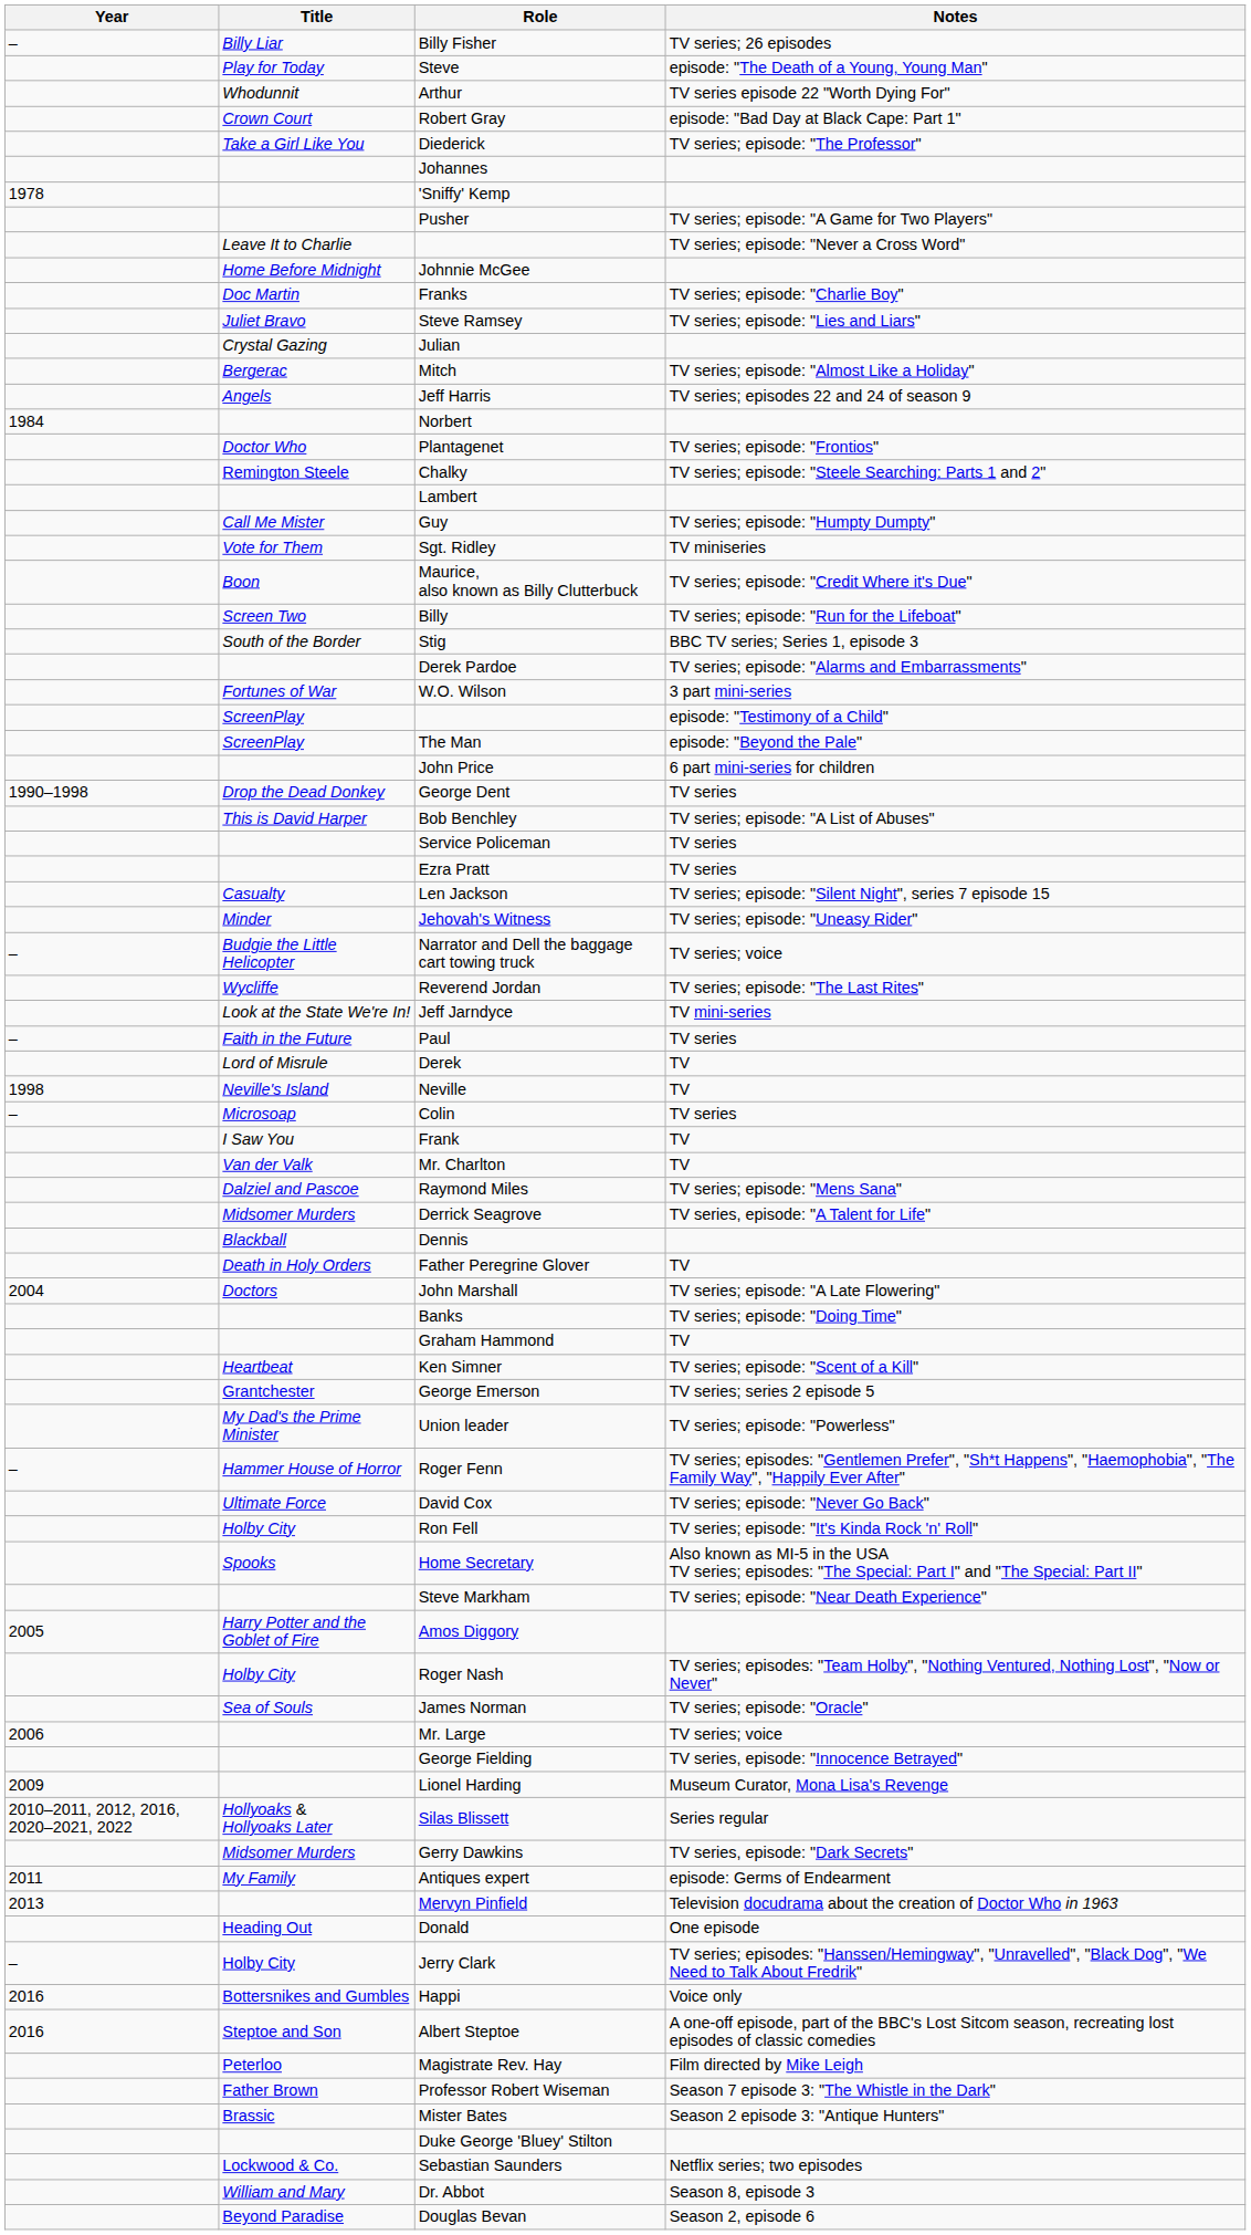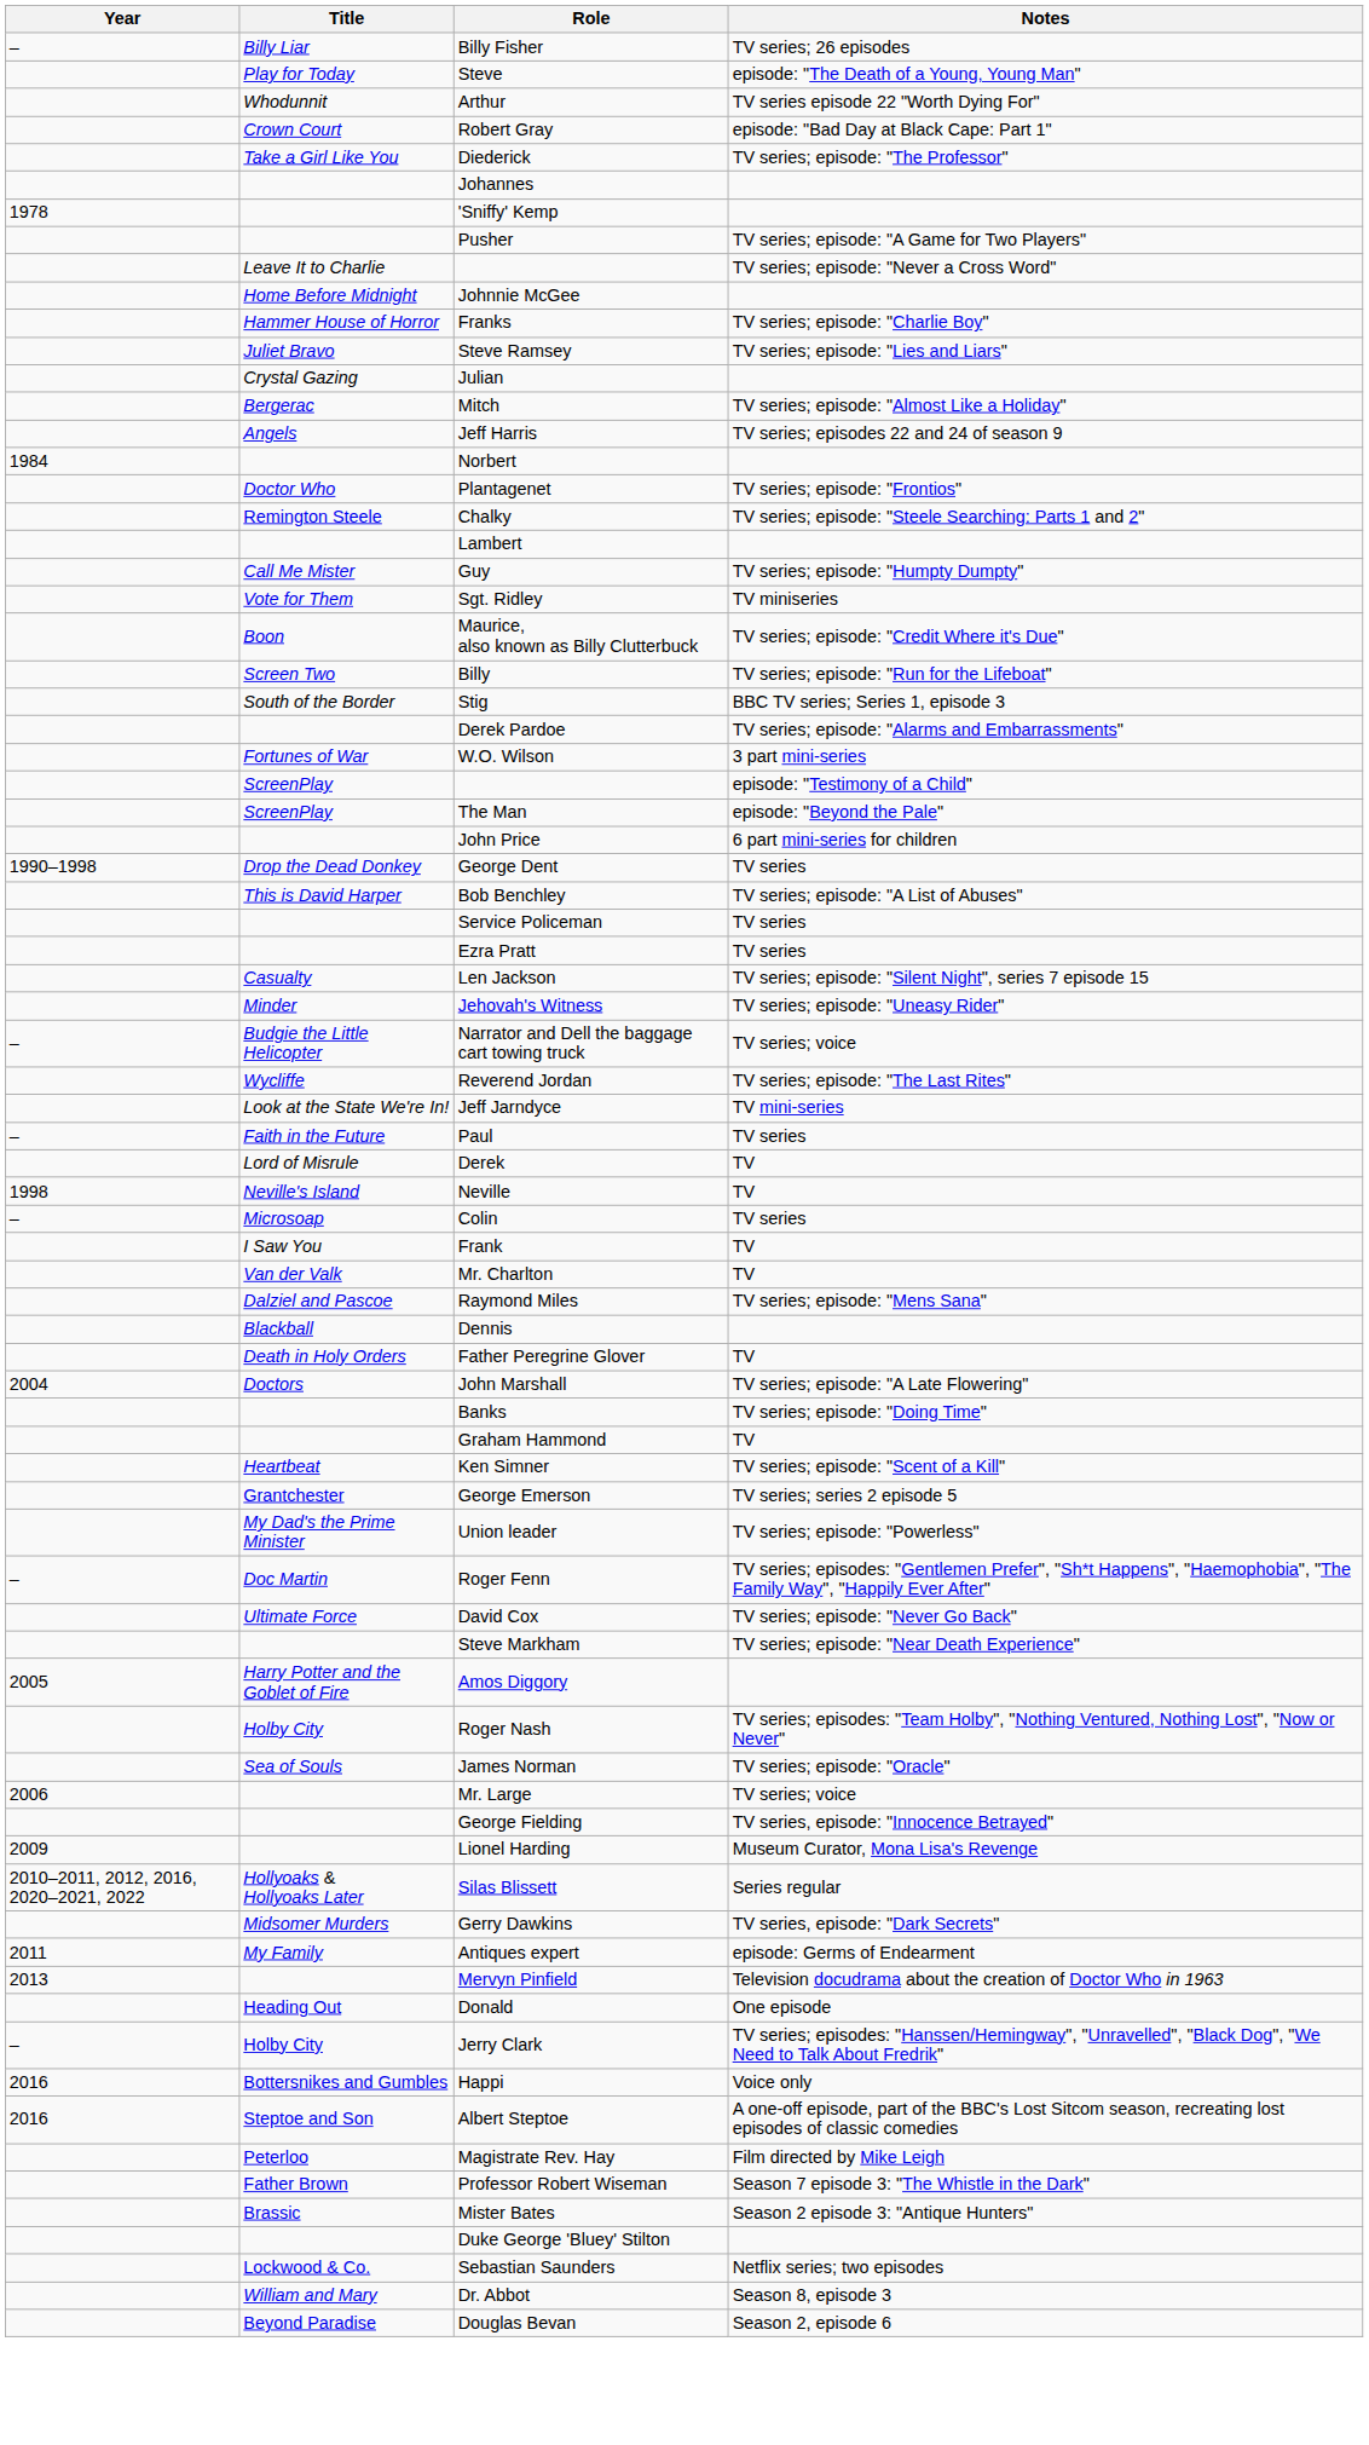 <table class="sortable wikitable">
 <tr>
 <th>Year</th>
 <th>Title</th>
 <th>Role</th>
 <th class=unsortable>Notes</th>
 </tr>
 <tr>
 <td> – </td>
 <td><em><a href='#'>Billy Liar</a></em></td>
 <td>Billy Fisher</td>
 <td>TV series; 26 episodes</td>
 </tr>
 <tr>
 <td></td>
 <td><em><a href='#'>Play for Today</a></em></td>
 <td>Steve</td>
 <td>episode: "<a href='#'>The Death of a Young, Young Man</a>"</td>
 </tr>
 <tr>
 <td></td>
 <td><em>Whodunnit</em></td>
 <td>Arthur</td>
 <td>TV series episode 22 "Worth Dying For"</td>
 </tr>
 <tr>
 <td></td>
 <td><em><a href='#'>Crown Court</a></em></td>
 <td>Robert Gray</td>
 <td>episode: "Bad Day at Black Cape: Part 1"</td>
 </tr>
 <tr>
 <td></td>
 <td><em><a href='#'>Take a Girl Like You</a></em></td>
 <td>Diederick</td>
 <td>TV series; episode: "<a href='#'>The Professor</a>"</td>
 </tr>
 <tr>
 <td></td>
 <td><em></em></td>
 <td>Johannes</td>
 <td></td>
 </tr>
 <tr>
 <td>1978</td>
 <td><em></em></td>
 <td>'Sniffy' Kemp</td>
 <td></td>
 </tr>
 <tr>
 <td></td>
 <td><em></em></td>
 <td>Pusher</td>
 <td>TV series; episode: "A Game for Two Players"</td>
 </tr>
 <tr>
 <td></td>
 <td><em>Leave It to Charlie</em></td>
 <td></td>
 <td>TV series; episode: "Never a Cross Word"</td>
 </tr>
 <tr>
 <td></td>
 <td><em><a href='#'>Home Before Midnight</a></em></td>
 <td>Johnnie McGee</td>
 <td></td>
 </tr>
 <tr>
 <td></td>
-<td><em><a href='#'>Doc Martin</a></em></td>
+<td><em><a href='#'>Hammer House of Horror</a></em></td>
 <td>Franks</td>
 <td>TV series; episode: "<a href='#'>Charlie Boy</a>"</td>
 </tr>
 <tr>
 <td></td>
 <td><em><a href='#'>Juliet Bravo</a></em></td>
 <td>Steve Ramsey</td>
 <td>TV series; episode: "<a href='#'>Lies and Liars</a>"</td>
 </tr>
 <tr>
 <td></td>
 <td><em>Crystal Gazing</em></td>
 <td>Julian</td>
 <td></td>
 </tr>
 <tr>
 <td></td>
 <td><em><a href='#'>Bergerac</a></em></td>
 <td>Mitch</td>
 <td>TV series; episode: "<a href='#'>Almost Like a Holiday</a>"</td>
 </tr>
 <tr>
 <td></td>
 <td><em><a href='#'>Angels</a></em></td>
 <td>Jeff Harris</td>
 <td>TV series; episodes 22 and 24 of season 9</td>
 </tr>
 <tr>
 <td>1984</td>
 <td><em></em></td>
 <td>Norbert</td>
 <td></td>
 </tr>
 <tr>
 <td></td>
 <td><em><a href='#'>Doctor Who</a></em></td>
 <td>Plantagenet</td>
 <td>TV series; episode: "<a href='#'>Frontios</a>"</td>
 </tr>
 <tr>
 <td></td>
 <td><a href='#'>Remington Steele</a></td>
 <td>Chalky</td>
 <td>TV series; episode: "<a href='#'>Steele Searching: Parts 1</a> and <a href='#'>2</a>"</td>
 </tr>
 <tr>
 <td></td>
 <td><em></em></td>
 <td>Lambert</td>
 <td></td>
 </tr>
 <tr>
 <td></td>
 <td><em><a href='#'>Call Me Mister</a></em></td>
 <td>Guy</td>
 <td>TV series; episode: "<a href='#'>Humpty Dumpty</a>"</td>
 </tr>
 <tr>
 <td></td>
 <td><em><a href='#'>Vote for Them</a></em></td>
 <td>Sgt. Ridley</td>
 <td>TV miniseries</td>
 </tr>
 <tr>
 <td></td>
 <td><em><a href='#'>Boon</a></em></td>
 <td>Maurice,<br> also known as Billy Clutterbuck</td>
 <td>TV series; episode: "<a href='#'>Credit Where it's Due</a>"</td>
 </tr>
 <tr>
 <td></td>
 <td><em><a href='#'>Screen Two</a></em></td>
 <td>Billy</td>
 <td>TV series; episode: "<a href='#'>Run for the Lifeboat</a>"</td>
 </tr>
 <tr>
 <td></td>
 <td><em>South of the Border</em></td>
 <td>Stig</td>
 <td>BBC TV series; Series 1, episode 3</td>
 </tr>
 <tr>
 <td></td>
 <td><em></em></td>
 <td>Derek Pardoe</td>
 <td>TV series; episode: "<a href='#'>Alarms and Embarrassments</a>"</td>
 </tr>
 <tr>
 <td></td>
 <td><em><a href='#'>Fortunes of War</a></em></td>
 <td>W.O. Wilson</td>
 <td>3 part <a href='#'>mini-series</a></td>
 </tr>
 <tr>
 <td></td>
 <td><em><a href='#'>ScreenPlay</a></em></td>
 <td></td>
 <td>episode: "<a href='#'>Testimony of a Child</a>"</td>
 </tr>
 <tr>
 <td></td>
 <td><em><a href='#'>ScreenPlay</a></em></td>
 <td>The Man</td>
 <td>episode: "<a href='#'>Beyond the Pale</a>"</td>
 </tr>
 <tr>
 <td></td>
 <td><em><span></span></em></td>
 <td>John Price</td>
 <td>6 part <a href='#'>mini-series</a> for children</td>
 </tr>
 <tr>
 <td>1990–1998</td>
 <td><em><a href='#'>Drop the Dead Donkey</a></em></td>
 <td>George Dent</td>
 <td>TV series</td>
 </tr>
 <tr>
 <td></td>
 <td><em><a href='#'>This is David Harper</a></em></td>
 <td>Bob Benchley</td>
 <td>TV series; episode: "A List of Abuses"</td>
 </tr>
 <tr>
 <td></td>
 <td><em></em></td>
 <td>Service Policeman</td>
 <td>TV series</td>
 </tr>
 <tr>
 <td></td>
 <td><em></em></td>
 <td>Ezra Pratt</td>
 <td>TV series</td>
 </tr>
 <tr>
 <td></td>
 <td><em><a href='#'>Casualty</a></em></td>
 <td>Len Jackson</td>
 <td>TV series; episode: "<a href='#'>Silent Night</a>", series 7 episode 15</td>
 </tr>
 <tr>
 <td></td>
 <td><em><a href='#'>Minder</a></em></td>
 <td><a href='#'>Jehovah's Witness</a></td>
 <td>TV series; episode: "<a href='#'>Uneasy Rider</a>"</td>
 </tr>
 <tr>
 <td> – </td>
 <td><em><a href='#'>Budgie the Little Helicopter</a></em></td>
 <td>Narrator and Dell the baggage cart towing truck</td>
 <td>TV series; voice</td>
 </tr>
 <tr>
 <td></td>
 <td><em><a href='#'>Wycliffe</a></em></td>
 <td>Reverend Jordan</td>
 <td>TV series; episode: "<a href='#'>The Last Rites</a>"</td>
 </tr>
 <tr>
 <td></td>
 <td><em>Look at the State We're In!</em></td>
 <td>Jeff Jarndyce</td>
 <td>TV <a href='#'>mini-series</a></td>
 </tr>
 <tr>
 <td> – </td>
 <td><em><a href='#'>Faith in the Future</a></em></td>
 <td>Paul</td>
 <td>TV series</td>
 </tr>
 <tr>
 <td></td>
 <td><em>Lord of Misrule</em></td>
 <td>Derek</td>
 <td>TV</td>
 </tr>
 <tr>
 <td>1998</td>
 <td><em><a href='#'>Neville's Island</a></em></td>
 <td>Neville</td>
 <td>TV</td>
 </tr>
 <tr>
 <td> – </td>
 <td><em><a href='#'>Microsoap</a></em></td>
 <td>Colin</td>
 <td>TV series</td>
 </tr>
 <tr>
 <td></td>
 <td><em>I Saw You</em></td>
 <td>Frank</td>
 <td>TV</td>
 </tr>
 <tr>
 <td></td>
 <td><em><a href='#'>Van der Valk</a></em></td>
 <td>Mr. Charlton</td>
 <td>TV</td>
 </tr>
 <tr>
 <td></td>
 <td><em><a href='#'>Dalziel and Pascoe</a></em></td>
 <td>Raymond Miles</td>
 <td>TV series; episode: "<a href='#'>Mens Sana</a>"</td>
 </tr>
 <tr>
 <td></td>
-<td><em><a href='#'>Midsomer Murders</a></em></td>
-<td>Derrick Seagrove</td>
-<td>TV series, episode: "<a href='#'>A Talent for Life</a>"</td>
-</tr>
-<tr>
-<td></td>
 <td><em><a href='#'>Blackball</a></em></td>
 <td>Dennis</td>
 <td></td>
 </tr>
 <tr>
 <td></td>
 <td><em><a href='#'>Death in Holy Orders</a></em></td>
 <td>Father Peregrine Glover</td>
 <td>TV</td>
 </tr>
 <tr>
 <td>2004</td>
 <td><em><a href='#'>Doctors</a></em></td>
 <td>John Marshall</td>
 <td>TV series; episode: "A Late Flowering"</td>
 </tr>
 <tr>
 <td></td>
 <td><em></em></td>
 <td>Banks</td>
 <td>TV series; episode: "<a href='#'>Doing Time</a>"</td>
 </tr>
 <tr>
 <td></td>
 <td><em></em></td>
 <td>Graham Hammond</td>
 <td>TV</td>
 </tr>
 <tr>
 <td></td>
 <td><em><a href='#'>Heartbeat</a></em></td>
 <td>Ken Simner</td>
 <td>TV series; episode: "<a href='#'>Scent of a Kill</a>"</td>
 </tr>
 <tr>
 <td></td>
 <td></em><a href='#'>Grantchester</a><em></td>
 <td>George Emerson</td>
 <td>TV series; series 2 episode 5</td>
 </tr>
 <tr>
 <td></td>
 <td><em><a href='#'>My Dad's the Prime Minister</a></em></td>
 <td>Union leader</td>
 <td>TV series; episode: "Powerless"</td>
 </tr>
 <tr>
 <td> – </td>
-<td><em><a href='#'>Hammer House of Horror</a></em></td>
+<td><em><a href='#'>Doc Martin</a></em></td>
 <td>Roger Fenn</td>
 <td>TV series; episodes: "<a href='#'>Gentlemen Prefer</a>", "<a href='#'>Sh*t Happens</a>", "<a href='#'>Haemophobia</a>", "<a href='#'>The Family Way</a>", "<a href='#'>Happily Ever After</a>"</td>
 </tr>
 <tr>
 <td></td>
 <td><em><a href='#'>Ultimate Force</a></em></td>
 <td>David Cox</td>
 <td>TV series; episode: "<a href='#'>Never Go Back</a>"</td>
-</tr>
-<tr>
-<td></td>
-<td><em><a href='#'>Holby City</a></em></td>
-<td>Ron Fell</td>
-<td>TV series; episode: "<a href='#'>It's Kinda Rock 'n' Roll</a>"</td>
-</tr>
-<tr>
-<td></td>
-<td><em><a href='#'>Spooks</a></em></td>
-<td><a href='#'>Home Secretary</a></td>
-<td>Also known as MI-5 in the USA<br>TV series; episodes: "<a href='#'>The Special: Part I</a>" and "<a href='#'>The Special: Part II</a>"</td>
 </tr>
 <tr>
 <td></td>
 <td><em></em></td>
 <td>Steve Markham</td>
 <td>TV series; episode: "<a href='#'>Near Death Experience</a>"</td>
 </tr>
 <tr>
 <td>2005</td>
 <td><em><a href='#'>Harry Potter and the Goblet of Fire</a></em></td>
 <td><a href='#'>Amos Diggory</a></td>
 <td></td>
 </tr>
 <tr>
 <td></td>
 <td><em><a href='#'>Holby City</a></em></td>
 <td>Roger Nash</td>
 <td>TV series; episodes: "<a href='#'>Team Holby</a>", "<a href='#'>Nothing Ventured, Nothing Lost</a>", "<a href='#'>Now or Never</a>"</td>
 </tr>
 <tr>
 <td></td>
 <td><em><a href='#'>Sea of Souls</a></em></td>
 <td>James Norman</td>
 <td>TV series; episode: "<a href='#'>Oracle</a>"</td>
 </tr>
 <tr>
 <td>2006</td>
 <td><em></em></td>
 <td>Mr. Large</td>
 <td>TV series; voice</td>
 </tr>
 <tr>
 <td></td>
 <td><em></em></td>
 <td>George Fielding</td>
 <td>TV series, episode: "<a href='#'>Innocence Betrayed</a>"</td>
 </tr>
 <tr>
 <td>2009</td>
 <td><em></em></td>
 <td>Lionel Harding</td>
 <td>Museum Curator, <a href='#'>Mona Lisa's Revenge</a></td>
 </tr>
 <tr>
 <td>2010–2011, 2012, 2016, 2020–2021, 2022</td>
 <td><em><a href='#'>Hollyoaks</a></em> & <br> <em><a href='#'>Hollyoaks Later</a></em></td>
 <td><a href='#'>Silas Blissett</a></td>
 <td>Series regular</td>
 </tr>
 <tr>
 <td></td>
 <td><em><a href='#'>Midsomer Murders</a></em></td>
 <td>Gerry Dawkins</td>
 <td>TV series, episode: "<a href='#'>Dark Secrets</a>"</td>
 </tr>
 <tr>
 <td>2011</td>
 <td><em><a href='#'>My Family</a></td>
 <td>Antiques expert</td>
 <td>episode: </em>Germs of Endearment<em></td>
 </tr>
 <tr>
 <td>2013</td>
 <td></em><em></td>
 <td><a href='#'>Mervyn Pinfield</a></td>
 <td>Television <a href='#'>docudrama</a> about the creation of </em><a href='#'>Doctor Who</a><em> in 1963</td>
 </tr>
 <tr>
 <td></td>
 <td></em><a href='#'>Heading Out</a><em></td>
 <td>Donald</td>
 <td>One episode</td>
 </tr>
 <tr>
 <td> – </td>
 <td></em><a href='#'>Holby City</a><em></td>
 <td>Jerry Clark</td>
 <td>TV series; episodes: "<a href='#'>Hanssen/Hemingway</a>", "<a href='#'>Unravelled</a>", "<a href='#'>Black Dog</a>", "<a href='#'>We Need to Talk About Fredrik</a>"</td>
 </tr>
 <tr>
 <td>2016</td>
 <td></em><a href='#'>Bottersnikes and Gumbles</a><em></td>
 <td>Happi</td>
 <td>Voice only</td>
 </tr>
 <tr>
 <td>2016</td>
 <td></em><a href='#'>Steptoe and Son</a><em></td>
 <td>Albert Steptoe</td>
 <td>A one-off episode, part of the BBC's Lost Sitcom season, recreating lost episodes of classic comedies</td>
 </tr>
 <tr>
 <td></td>
 <td></em><a href='#'>Peterloo</a><em></td>
 <td>Magistrate Rev. Hay</td>
 <td>Film directed by <a href='#'>Mike Leigh</a></td>
 </tr>
 <tr>
 <td></td>
 <td></em><a href='#'>Father Brown</a><em></td>
 <td>Professor Robert Wiseman</td>
 <td>Season 7 episode 3: "<a href='#'>The Whistle in the Dark</a>"</td>
 </tr>
 <tr>
 <td></td>
 <td></em><a href='#'>Brassic</a><em></td>
 <td>Mister Bates</td>
 <td>Season 2 episode 3: "Antique Hunters"</td>
 </tr>
 <tr>
 <td></td>
 <td></em><em></td>
 <td>Duke George 'Bluey' Stilton</td>
 <td></td>
 </tr>
 <tr>
 <td></td>
 <td></em><a href='#'>Lockwood & Co.</a><em></td>
 <td>Sebastian Saunders</td>
 <td>Netflix series; two episodes</td>
 </tr>
 <tr>
 <td></td>
 <td><em><a href='#'>William and Mary</a></em></td>
 <td>Dr. Abbot</td>
 <td>Season 8, episode 3</td>
 </tr>
 <tr>
 <td></td>
 <td></em><a href='#'>Beyond Paradise</a><em></td>
 <td>Douglas Bevan</td>
 <td>Season 2, episode 6</td>
 </tr>
 </table>
